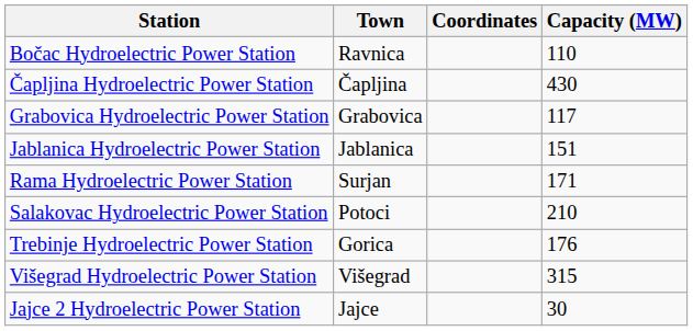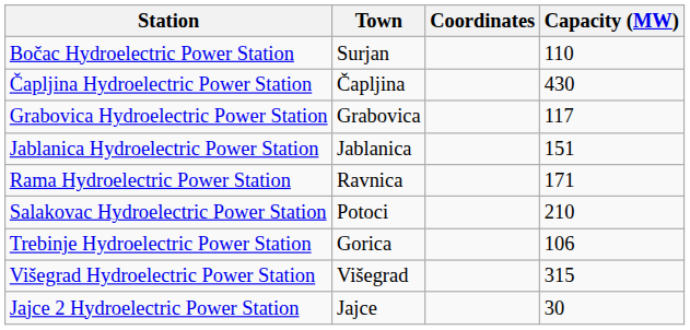 <table class="wikitable sortable">
 <tr>
 <th>Station</th>
 <th>Town</th>
 <th>Coordinates</th>
 <th>Capacity (<a href='#'>MW</a>)</th>
 </tr>
 <tr>
 <td><a href='#'>Bočac Hydroelectric Power Station</a></td>
-<td>Ravnica</td>
+<td>Surjan</td>
 <td></td>
 <td>110</td>
 </tr>
 <tr>
 <td><a href='#'>Čapljina Hydroelectric Power Station</a></td>
 <td>Čapljina</td>
 <td></td>
 <td>430</td>
 </tr>
 <tr>
 <td><a href='#'>Grabovica Hydroelectric Power Station</a></td>
 <td>Grabovica</td>
 <td></td>
 <td>117</td>
 </tr>
 <tr>
 <td><a href='#'>Jablanica Hydroelectric Power Station</a></td>
 <td>Jablanica</td>
 <td></td>
 <td>151</td>
 </tr>
 <tr>
 <td><a href='#'>Rama Hydroelectric Power Station</a></td>
-<td>Surjan</td>
+<td>Ravnica</td>
 <td></td>
 <td>171</td>
 </tr>
 <tr>
 <td><a href='#'>Salakovac Hydroelectric Power Station</a></td>
 <td>Potoci</td>
 <td></td>
 <td>210</td>
 </tr>
 <tr>
 <td><a href='#'>Trebinje Hydroelectric Power Station</a></td>
 <td>Gorica</td>
 <td></td>
-<td>176</td>
+<td>106</td>
 </tr>
 <tr>
 <td><a href='#'>Višegrad Hydroelectric Power Station</a></td>
 <td>Višegrad</td>
 <td></td>
 <td>315</td>
 </tr>
 <tr>
 <td><a href='#'>Jajce 2 Hydroelectric Power Station</a></td>
 <td>Jajce</td>
 <td></td>
 <td>30</td>
 </tr>
 </table>
